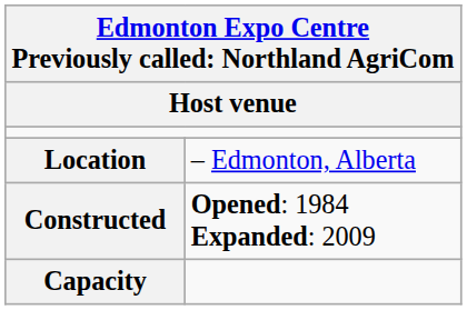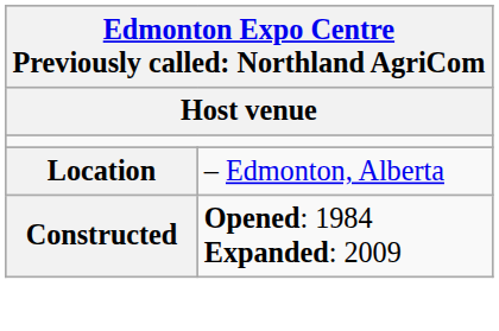 <table class=wikitable style="text-align:center; font-size:90%;">
 <tr>
 <th colspan=2><a href='#'>Edmonton Expo Centre</a><br>Previously called: Northland AgriCom</th>
 </tr>
 <tr>
 <th colspan=2>Host venue</th>
 </tr>
 <tr>
 <td colspan=2></td>
 </tr>
 <tr align=left>
 <th>Location</th>
 <td> – <a href='#'>Edmonton, Alberta</a></td>
 </tr>
 <tr align=left>
 <th>Constructed</th>
 <td><strong>Opened</strong>: 1984<br><strong>Expanded</strong>: 2009</td>
 </tr>
-<tr align=left>
-<th>Capacity</th>
-<td></td>
-</tr>
 </table>
